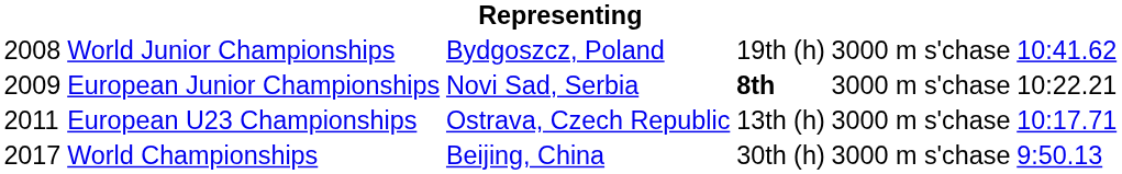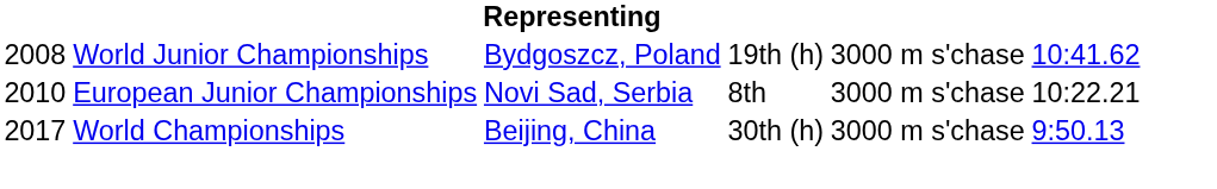 <table>
 <tr>
 <th colspan="6">Representing </th>
 </tr>
 <tr>
 <td>2008</td>
 <td><a href='#'>World Junior Championships</a></td>
 <td><a href='#'>Bydgoszcz, Poland</a></td>
 <td>19th (h)</td>
 <td>3000 m s'chase</td>
 <td><a href='#'>10:41.62</a></td>
 </tr>
 <tr>
-<td>2009</td>
+<td>2010</td>
 <td><a href='#'>European Junior Championships</a></td>
 <td><a href='#'>Novi Sad, Serbia</a></td>
-<td><strong>8th</strong></td>
+<td>8th</td>
 <td>3000 m s'chase</td>
 <td>10:22.21</td>
-</tr>
-<tr>
-<td>2011</td>
-<td><a href='#'>European U23 Championships</a></td>
-<td><a href='#'>Ostrava, Czech Republic</a></td>
-<td>13th (h)</td>
-<td>3000 m s'chase</td>
-<td><a href='#'>10:17.71</a></td>
 </tr>
 <tr>
 <td>2017</td>
 <td><a href='#'>World Championships</a></td>
 <td><a href='#'>Beijing, China</a></td>
 <td>30th (h)</td>
 <td>3000 m s'chase</td>
 <td><a href='#'>9:50.13</a></td>
 </tr>
 </table>
